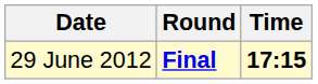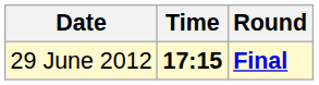 <table class="wikitable">
 <tr>
 <th>Date</th>
+<th>Time</th>
 <th>Round</th>
-<th>Time</th>
 </tr>
 <tr style=background:lemonchiffon>
 <td>29 June 2012</td>
+<td><strong>17:15</strong></td>
 <td><strong><a href='#'>Final</a></strong></td>
-<td><strong>17:15</strong></td>
 </tr>
 </table>
